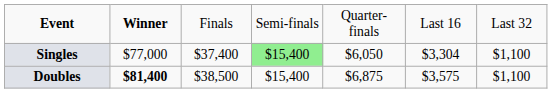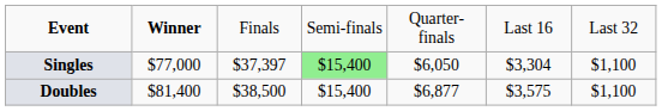 <table class="wikitable" style="font-size:90%; text-align:center">
 <tr>
 <td width="104px"><strong>Event</strong></td>
 <td width="68px"><strong>Winner</strong></td>
 <td width="68px">Finals</td>
 <td width="68px">Semi-finals</td>
 <td width="80px">Quarter-finals</td>
 <td width="68px">Last 16</td>
 <td width="68px">Last 32</td>
 </tr>
 <tr>
 <td bgcolor="#dfe2e9"><strong>Singles</strong></td>
 <td>$77,000</td>
-<td>$37,400</td>
+<td>$37,397</td>
 <td style="background: lightgreen;">$15,400</td>
 <td>$6,050</td>
 <td>$3,304</td>
 <td>$1,100</td>
 </tr>
 <tr>
 <td bgcolor="#dfe2e9"><strong>Doubles</strong></td>
-<td><strong>$81,400</strong></td>
+<td>$81,400</td>
 <td>$38,500</td>
 <td>$15,400</td>
-<td>$6,875</td>
+<td>$6,877</td>
 <td>$3,575</td>
 <td>$1,100</td>
 </tr>
 </table>
